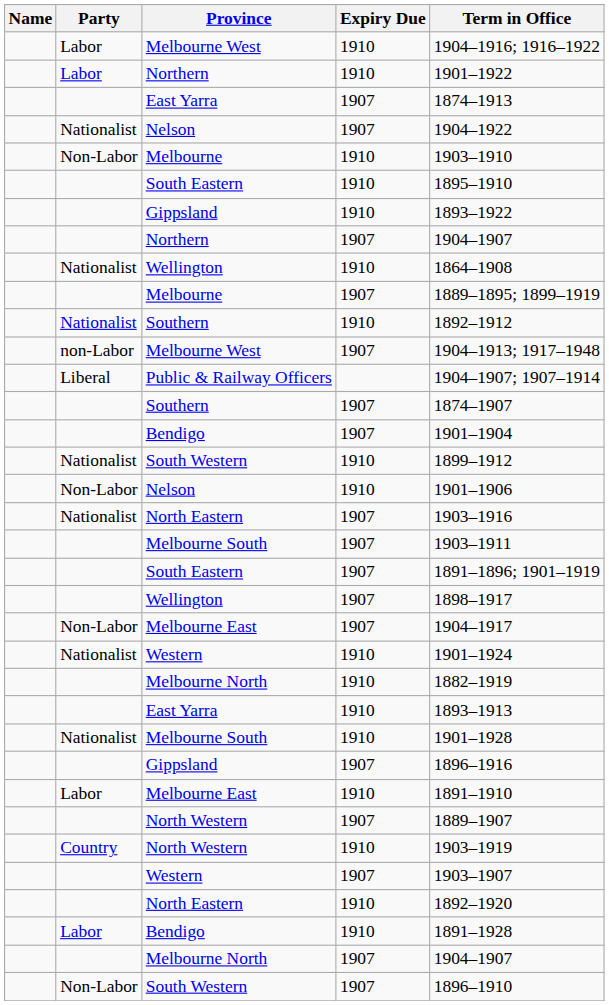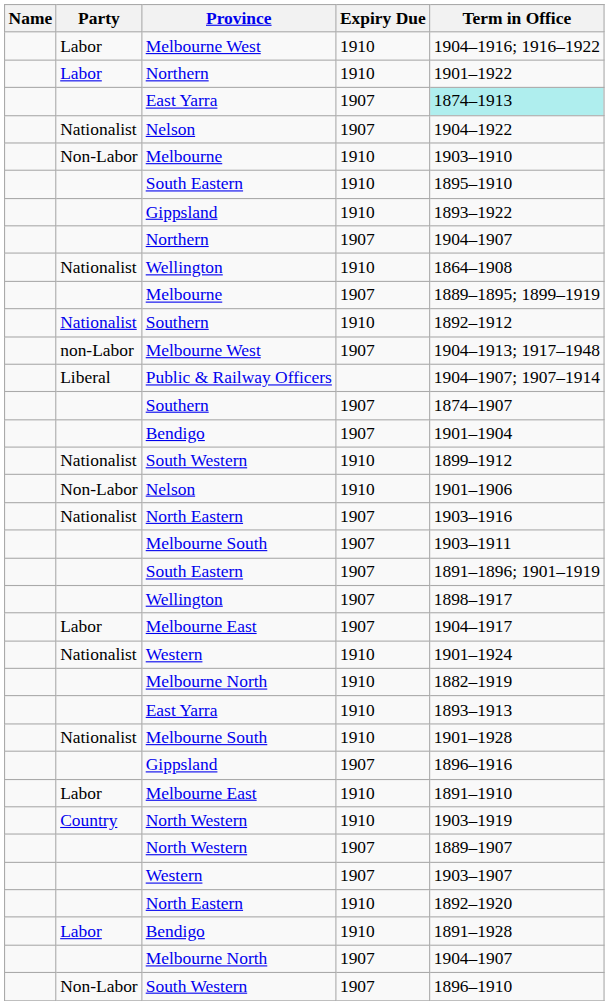 <table class="wikitable sortable">
 <tr>
 <th>Name</th>
 <th>Party</th>
 <th><a href='#'>Province</a></th>
 <th>Expiry Due</th>
 <th>Term in Office</th>
 </tr>
 <tr>
 <td></td>
 <td>Labor</td>
 <td><a href='#'>Melbourne West</a></td>
 <td>1910</td>
 <td>1904–1916; 1916–1922</td>
 </tr>
 <tr>
 <td></td>
 <td><a href='#'>Labor</a></td>
 <td><a href='#'>Northern</a></td>
 <td>1910</td>
 <td>1901–1922</td>
 </tr>
 <tr>
 <td></td>
 <td></td>
 <td><a href='#'>East Yarra</a></td>
 <td>1907</td>
-<td>1874–1913</td>
+<td style="background: paleturquoise;">1874–1913</td>
 </tr>
 <tr>
 <td></td>
 <td>Nationalist</td>
 <td><a href='#'>Nelson</a></td>
 <td>1907</td>
 <td>1904–1922</td>
 </tr>
 <tr>
 <td></td>
 <td>Non-Labor</td>
 <td><a href='#'>Melbourne</a></td>
 <td>1910</td>
 <td>1903–1910</td>
 </tr>
 <tr>
 <td></td>
 <td></td>
 <td><a href='#'>South Eastern</a></td>
 <td>1910</td>
 <td>1895–1910</td>
 </tr>
 <tr>
 <td></td>
 <td></td>
 <td><a href='#'>Gippsland</a></td>
 <td>1910</td>
 <td>1893–1922</td>
 </tr>
 <tr>
 <td></td>
 <td></td>
 <td><a href='#'>Northern</a></td>
 <td>1907</td>
 <td>1904–1907</td>
 </tr>
 <tr>
 <td> </td>
 <td>Nationalist</td>
 <td><a href='#'>Wellington</a></td>
 <td>1910</td>
 <td>1864–1908</td>
 </tr>
 <tr>
 <td></td>
 <td></td>
 <td><a href='#'>Melbourne</a></td>
 <td>1907</td>
 <td>1889–1895; 1899–1919</td>
 </tr>
 <tr>
 <td></td>
 <td><a href='#'>Nationalist</a></td>
 <td><a href='#'>Southern</a></td>
 <td>1910</td>
 <td>1892–1912</td>
 </tr>
 <tr>
 <td></td>
 <td>non-Labor</td>
 <td><a href='#'>Melbourne West</a></td>
 <td>1907</td>
 <td>1904–1913; 1917–1948</td>
 </tr>
 <tr>
 <td></td>
 <td>Liberal</td>
 <td><a href='#'>Public & Railway Officers</a></td>
 <td></td>
 <td>1904–1907; 1907–1914</td>
 </tr>
 <tr>
 <td></td>
 <td></td>
 <td><a href='#'>Southern</a></td>
 <td>1907</td>
 <td>1874–1907</td>
 </tr>
 <tr>
 <td> </td>
 <td></td>
 <td><a href='#'>Bendigo</a></td>
 <td>1907</td>
 <td>1901–1904</td>
 </tr>
 <tr>
 <td></td>
 <td>Nationalist</td>
 <td><a href='#'>South Western</a></td>
 <td>1910</td>
 <td>1899–1912</td>
 </tr>
 <tr>
 <td> </td>
 <td>Non-Labor</td>
 <td><a href='#'>Nelson</a></td>
 <td>1910</td>
 <td>1901–1906</td>
 </tr>
 <tr>
 <td></td>
 <td>Nationalist</td>
 <td><a href='#'>North Eastern</a></td>
 <td>1907</td>
 <td>1903–1916</td>
 </tr>
 <tr>
 <td></td>
 <td></td>
 <td><a href='#'>Melbourne South</a></td>
 <td>1907</td>
 <td>1903–1911</td>
 </tr>
 <tr>
 <td></td>
 <td></td>
 <td><a href='#'>South Eastern</a></td>
 <td>1907</td>
 <td>1891–1896; 1901–1919</td>
 </tr>
 <tr>
 <td></td>
 <td></td>
 <td><a href='#'>Wellington</a></td>
 <td>1907</td>
 <td>1898–1917</td>
 </tr>
 <tr>
 <td></td>
-<td>Non-Labor</td>
+<td>Labor</td>
 <td><a href='#'>Melbourne East</a></td>
 <td>1907</td>
 <td>1904–1917</td>
 </tr>
 <tr>
 <td></td>
 <td>Nationalist</td>
 <td><a href='#'>Western</a></td>
 <td>1910</td>
 <td>1901–1924</td>
 </tr>
 <tr>
 <td></td>
 <td></td>
 <td><a href='#'>Melbourne North</a></td>
 <td>1910</td>
 <td>1882–1919</td>
 </tr>
 <tr>
 <td></td>
 <td></td>
 <td><a href='#'>East Yarra</a></td>
 <td>1910</td>
 <td>1893–1913</td>
 </tr>
 <tr>
 <td></td>
 <td>Nationalist</td>
 <td><a href='#'>Melbourne South</a></td>
 <td>1910</td>
 <td>1901–1928</td>
 </tr>
 <tr>
 <td></td>
 <td></td>
 <td><a href='#'>Gippsland</a></td>
 <td>1907</td>
 <td>1896–1916</td>
 </tr>
 <tr>
 <td></td>
 <td>Labor</td>
 <td><a href='#'>Melbourne East</a></td>
 <td>1910</td>
 <td>1891–1910</td>
 </tr>
 <tr>
 <td></td>
+<td><a href='#'>Country</a></td>
+<td><a href='#'>North Western</a></td>
+<td>1910</td>
+<td>1903–1919</td>
+</tr>
+<tr>
+<td></td>
 <td></td>
 <td><a href='#'>North Western</a></td>
 <td>1907</td>
 <td>1889–1907</td>
-</tr>
-<tr>
-<td></td>
-<td><a href='#'>Country</a></td>
-<td><a href='#'>North Western</a></td>
-<td>1910</td>
-<td>1903–1919</td>
 </tr>
 <tr>
 <td></td>
 <td></td>
 <td><a href='#'>Western</a></td>
 <td>1907</td>
 <td>1903–1907</td>
 </tr>
 <tr>
 <td></td>
 <td></td>
 <td><a href='#'>North Eastern</a></td>
 <td>1910</td>
 <td>1892–1920</td>
 </tr>
 <tr>
 <td></td>
 <td><a href='#'>Labor</a></td>
 <td><a href='#'>Bendigo</a></td>
 <td>1910</td>
 <td>1891–1928</td>
 </tr>
 <tr>
 <td></td>
 <td></td>
 <td><a href='#'>Melbourne North</a></td>
 <td>1907</td>
 <td>1904–1907</td>
 </tr>
 <tr>
 <td></td>
 <td>Non-Labor</td>
 <td><a href='#'>South Western</a></td>
 <td>1907</td>
 <td>1896–1910</td>
 </tr>
 </table>
